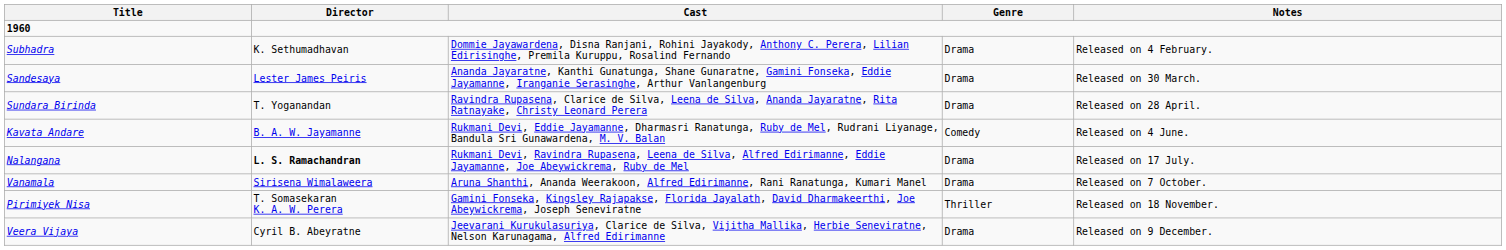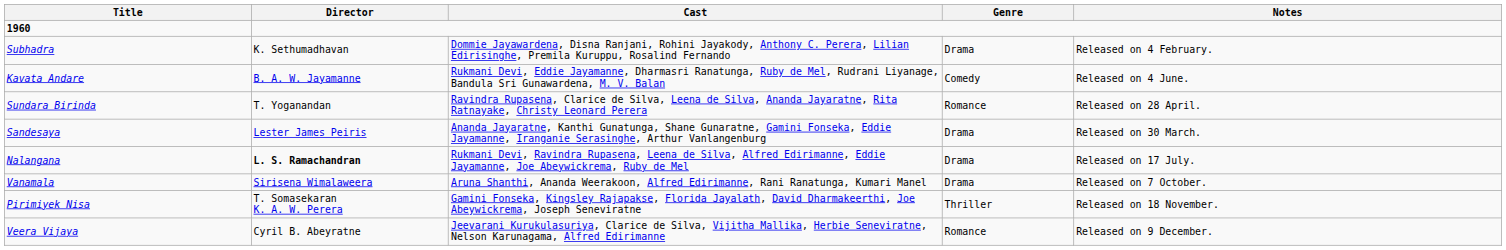 <table class="wikitable">
 <tr>
 <th width=15%>Title</th>
 <th width=12%>Director</th>
 <th width=30%>Cast</th>
 <th width=8%>Genre</th>
 <th width=26%>Notes</th>
 </tr>
 <tr>
 <td><strong>1960</strong></td>
 </tr>
 <tr>
 <td><em><a href='#'>Subhadra</a></em></td>
 <td>K. Sethumadhavan</td>
 <td><a href='#'>Dommie Jayawardena</a>, Disna Ranjani, Rohini Jayakody, <a href='#'>Anthony C. Perera</a>, <a href='#'>Lilian Edirisinghe</a>, Premila Kuruppu, Rosalind Fernando</td>
 <td>Drama</td>
 <td>Released on 4 February.</td>
 </tr>
 <tr>
+<td><em><a href='#'>Kavata Andare</a></em></td>
+<td><a href='#'>B. A. W. Jayamanne</a></td>
+<td><a href='#'>Rukmani Devi</a>, <a href='#'>Eddie Jayamanne</a>, Dharmasri Ranatunga, <a href='#'>Ruby de Mel</a>, Rudrani Liyanage, Bandula Sri Gunawardena, <a href='#'>M. V. Balan</a></td>
+<td>Comedy</td>
+<td>Released on 4 June.</td>
+</tr>
+<tr>
+<td><em><a href='#'>Sundara Birinda</a></em></td>
+<td>T. Yoganandan</td>
+<td><a href='#'>Ravindra Rupasena</a>, Clarice de Silva, <a href='#'>Leena de Silva</a>, <a href='#'>Ananda Jayaratne</a>, <a href='#'>Rita Ratnayake</a>, <a href='#'>Christy Leonard Perera</a></td>
+<td>Romance</td>
+<td>Released on 28 April.</td>
+</tr>
+<tr>
 <td><em><a href='#'>Sandesaya</a></em></td>
 <td><a href='#'>Lester James Peiris</a></td>
 <td><a href='#'>Ananda Jayaratne</a>, Kanthi Gunatunga, Shane Gunaratne, <a href='#'>Gamini Fonseka</a>, <a href='#'>Eddie Jayamanne</a>, <a href='#'>Iranganie Serasinghe</a>, Arthur Vanlangenburg</td>
 <td>Drama</td>
 <td>Released on 30 March.</td>
-</tr>
-<tr>
-<td><em><a href='#'>Sundara Birinda</a></em></td>
-<td>T. Yoganandan</td>
-<td><a href='#'>Ravindra Rupasena</a>, Clarice de Silva, <a href='#'>Leena de Silva</a>, <a href='#'>Ananda Jayaratne</a>, <a href='#'>Rita Ratnayake</a>, <a href='#'>Christy Leonard Perera</a></td>
-<td>Drama</td>
-<td>Released on 28 April.</td>
-</tr>
-<tr>
-<td><em><a href='#'>Kavata Andare</a></em></td>
-<td><a href='#'>B. A. W. Jayamanne</a></td>
-<td><a href='#'>Rukmani Devi</a>, <a href='#'>Eddie Jayamanne</a>, Dharmasri Ranatunga, <a href='#'>Ruby de Mel</a>, Rudrani Liyanage, Bandula Sri Gunawardena, <a href='#'>M. V. Balan</a></td>
-<td>Comedy</td>
-<td>Released on 4 June.</td>
 </tr>
 <tr>
 <td><em><a href='#'>Nalangana</a></em></td>
 <td><strong>L. S. Ramachandran</strong></td>
 <td><a href='#'>Rukmani Devi</a>, <a href='#'>Ravindra Rupasena</a>, <a href='#'>Leena de Silva</a>, <a href='#'>Alfred Edirimanne</a>, <a href='#'>Eddie Jayamanne</a>, <a href='#'>Joe Abeywickrema</a>, <a href='#'>Ruby de Mel</a></td>
 <td>Drama</td>
 <td>Released on 17 July.</td>
 </tr>
 <tr>
 <td><em><a href='#'>Vanamala</a></em></td>
 <td><a href='#'>Sirisena Wimalaweera</a></td>
 <td><a href='#'>Aruna Shanthi</a>, Ananda Weerakoon, <a href='#'>Alfred Edirimanne</a>, Rani Ranatunga, Kumari Manel</td>
 <td>Drama</td>
 <td>Released on 7 October.</td>
 </tr>
 <tr>
 <td><em><a href='#'>Pirimiyek Nisa</a></em></td>
 <td>T. Somasekaran<br> <a href='#'>K. A. W. Perera</a></td>
 <td><a href='#'>Gamini Fonseka</a>, <a href='#'>Kingsley Rajapakse</a>, <a href='#'>Florida Jayalath</a>, <a href='#'>David Dharmakeerthi</a>, <a href='#'>Joe Abeywickrema</a>, Joseph Seneviratne</td>
 <td>Thriller</td>
 <td>Released on 18 November.</td>
 </tr>
 <tr>
 <td><em><a href='#'>Veera Vijaya</a></em></td>
 <td>Cyril B. Abeyratne</td>
 <td><a href='#'>Jeevarani Kurukulasuriya</a>, Clarice de Silva, <a href='#'>Vijitha Mallika</a>, <a href='#'>Herbie Seneviratne</a>, Nelson Karunagama, <a href='#'>Alfred Edirimanne</a></td>
-<td>Drama</td>
+<td>Romance</td>
 <td>Released on 9 December.</td>
 </tr>
 </table>
